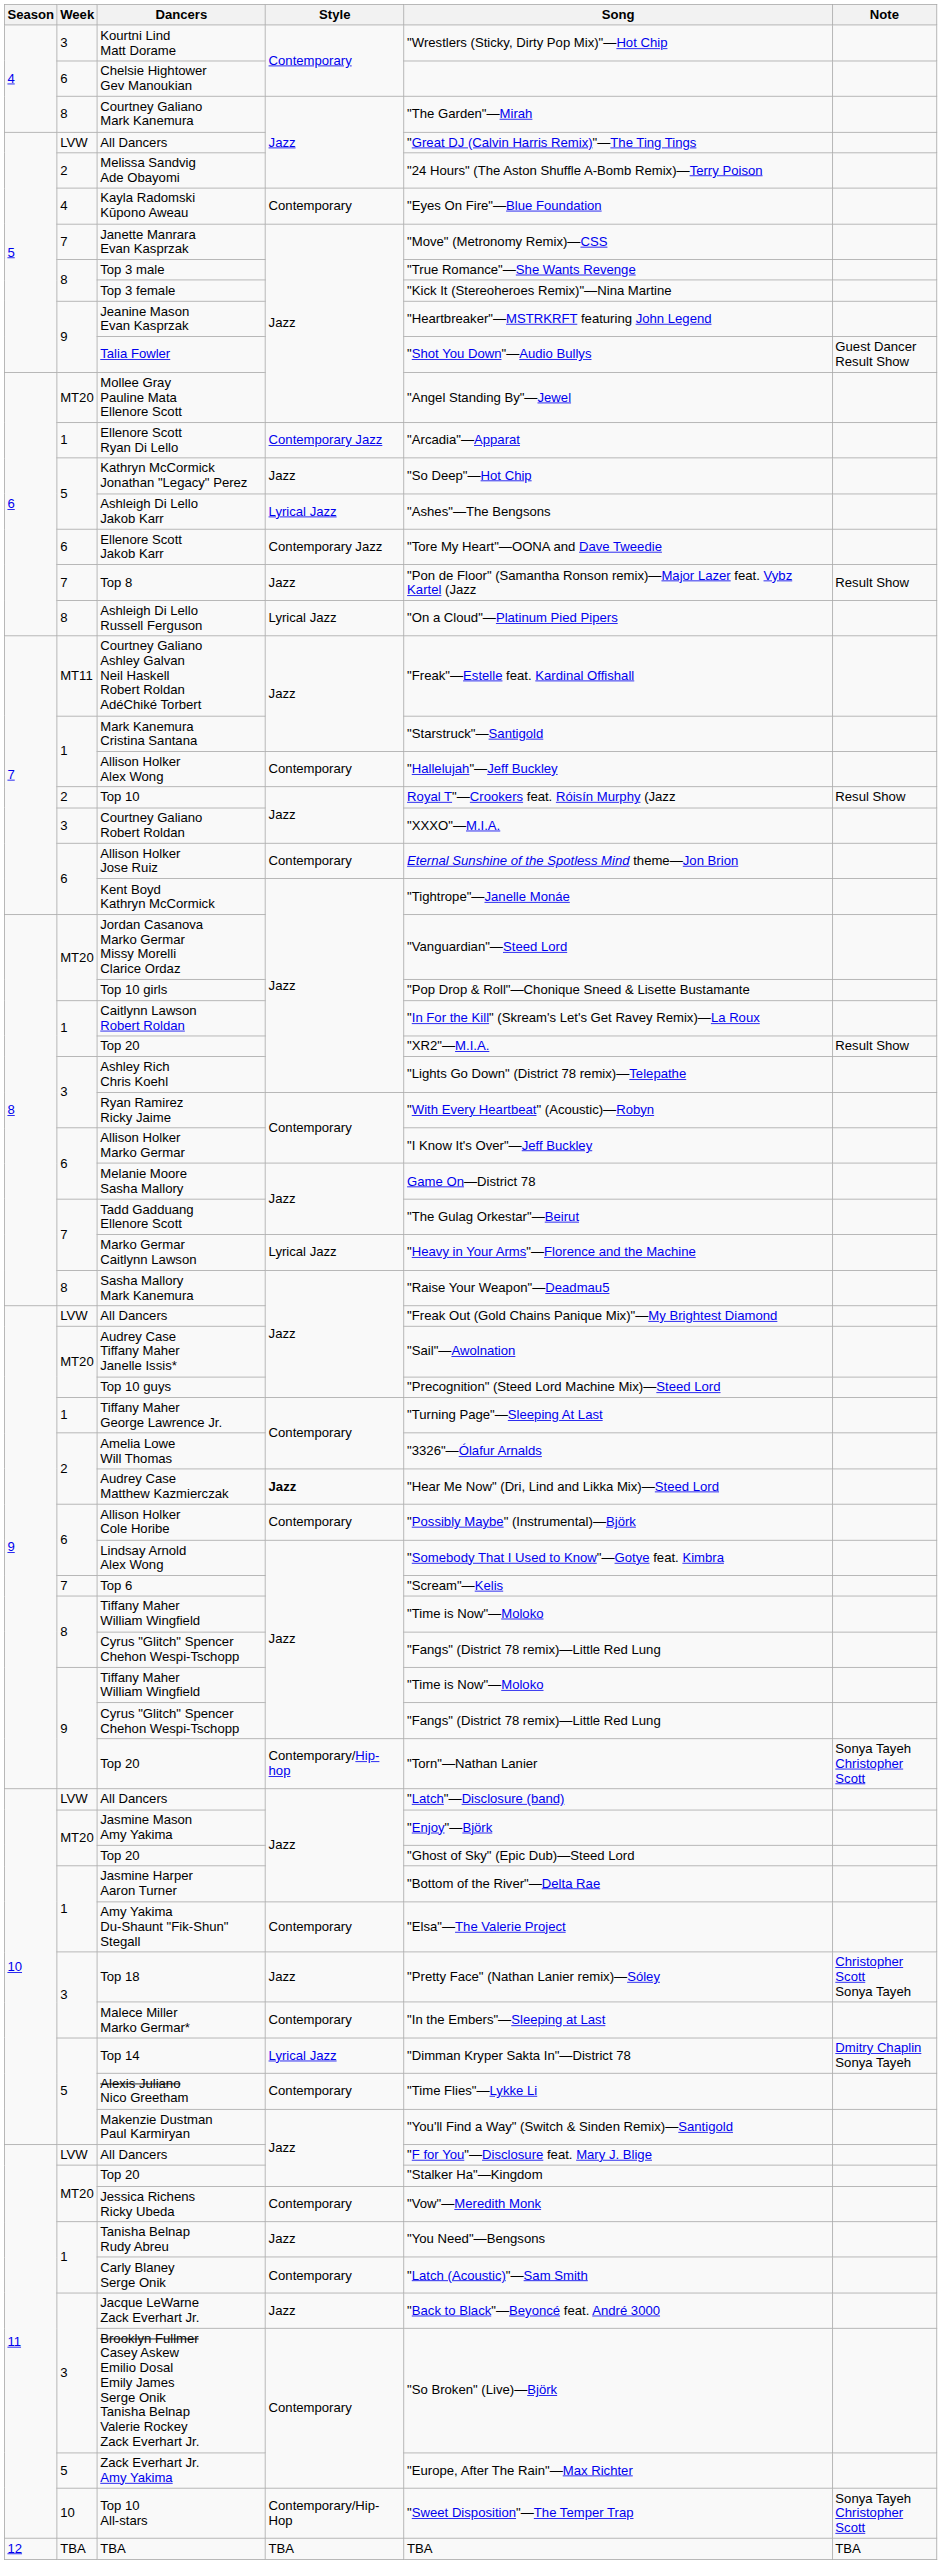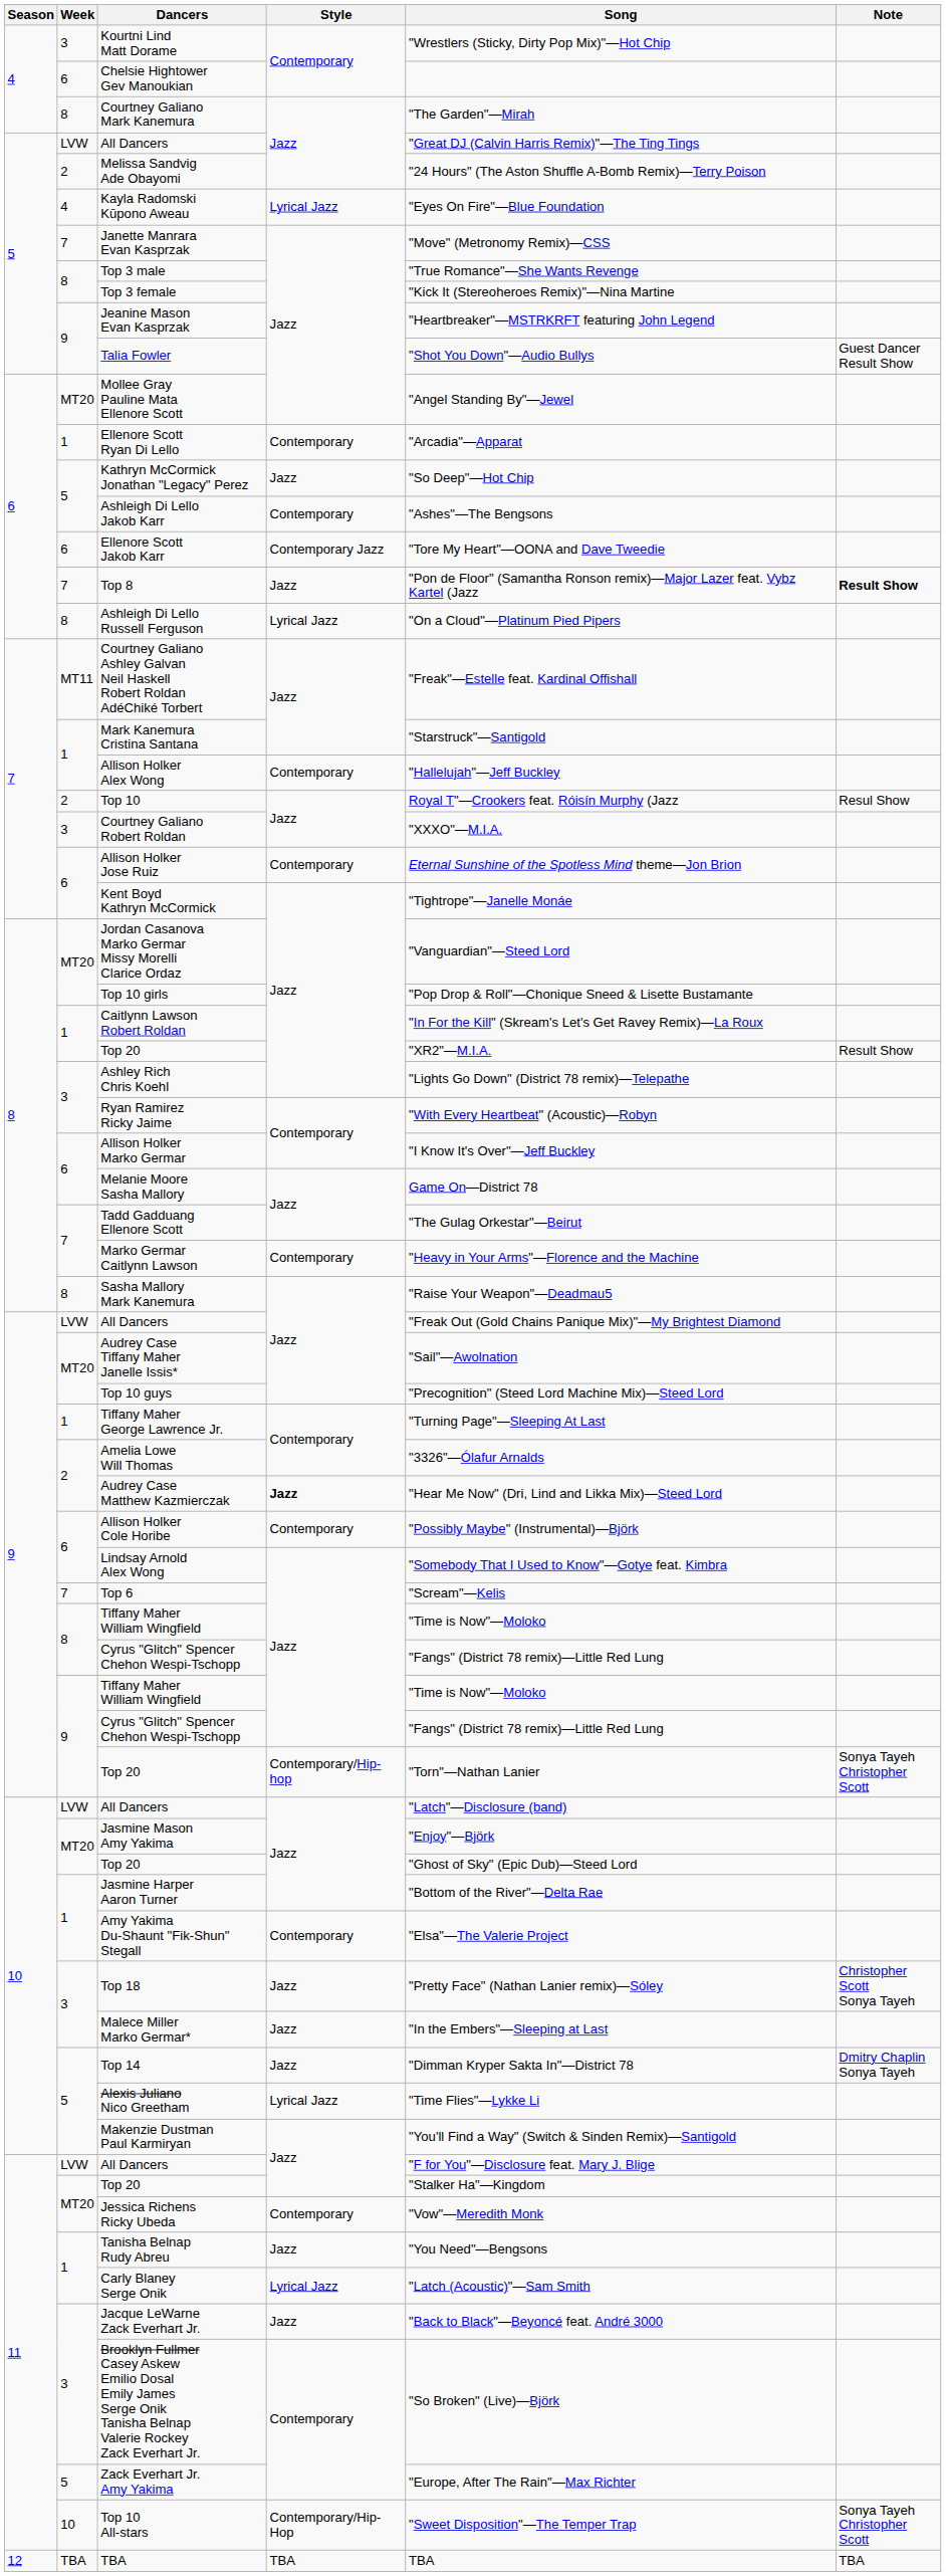 <table class="wikitable" width="90%">
 <tr>
 <th>Season</th>
 <th>Week</th>
 <th>Dancers</th>
 <th>Style</th>
 <th>Song</th>
 <th>Note</th>
 </tr>
 <tr>
 <td rowspan=3><a href='#'>4</a></td>
 <td>3</td>
 <td>Kourtni Lind<br>Matt Dorame</td>
 <td rowspan=2><a href='#'>Contemporary</a></td>
 <td>"Wrestlers (Sticky, Dirty Pop Mix)"—<a href='#'>Hot Chip</a></td>
 <td></td>
 </tr>
 <tr>
 <td>6</td>
 <td>Chelsie Hightower<br>Gev Manoukian</td>
 <td></td>
 <td></td>
 </tr>
 <tr>
 <td>8</td>
 <td>Courtney Galiano<br>Mark Kanemura</td>
 <td rowspan=3><a href='#'>Jazz</a></td>
 <td>"The Garden"—<a href='#'>Mirah</a></td>
 <td></td>
 </tr>
 <tr>
 <td rowspan=8><a href='#'>5</a></td>
 <td>LVW</td>
 <td>All Dancers</td>
 <td>"<a href='#'>Great DJ (Calvin Harris Remix)</a>"—<a href='#'>The Ting Tings</a></td>
 <td></td>
 </tr>
 <tr>
 <td>2</td>
 <td>Melissa Sandvig<br>Ade Obayomi</td>
 <td>"24 Hours" (The Aston Shuffle A-Bomb Remix)—<a href='#'>Terry Poison</a></td>
 <td></td>
 </tr>
 <tr>
 <td>4</td>
 <td>Kayla Radomski<br>Kūpono Aweau</td>
-<td>Contemporary</td>
+<td><a href='#'>Lyrical Jazz</a></td>
 <td>"Eyes On Fire"—<a href='#'>Blue Foundation</a></td>
 <td></td>
 </tr>
 <tr>
 <td>7</td>
 <td>Janette Manrara<br>Evan Kasprzak</td>
 <td rowspan=6>Jazz</td>
 <td>"Move" (Metronomy Remix)—<a href='#'>CSS</a></td>
 <td></td>
 </tr>
 <tr>
 <td rowspan=2>8</td>
 <td>Top 3 male</td>
 <td>"True Romance"—<a href='#'>She Wants Revenge</a></td>
 <td></td>
 </tr>
 <tr>
 <td>Top 3 female</td>
 <td>"Kick It (Stereoheroes Remix)"—Nina Martine</td>
 <td></td>
 </tr>
 <tr>
 <td rowspan=2>9</td>
 <td>Jeanine Mason<br>Evan Kasprzak</td>
 <td>"Heartbreaker"—<a href='#'>MSTRKRFT</a> featuring <a href='#'>John Legend</a></td>
 <td></td>
 </tr>
 <tr>
 <td><a href='#'>Talia Fowler</a></td>
 <td>"<a href='#'>Shot You Down</a>"—<a href='#'>Audio Bullys</a></td>
 <td>Guest Dancer <br> Result Show</td>
 </tr>
 <tr>
 <td rowspan=7><a href='#'>6</a></td>
 <td>MT20</td>
 <td>Mollee Gray<br>Pauline Mata<br>Ellenore Scott</td>
 <td>"Angel Standing By"—<a href='#'>Jewel</a></td>
 <td></td>
 </tr>
 <tr>
 <td>1</td>
 <td>Ellenore Scott<br>Ryan Di Lello</td>
-<td><a href='#'>Contemporary Jazz</a></td>
+<td>Contemporary</td>
 <td>"Arcadia"—<a href='#'>Apparat</a></td>
 <td></td>
 </tr>
 <tr>
 <td rowspan=2>5</td>
 <td>Kathryn McCormick<br>Jonathan "Legacy" Perez</td>
 <td>Jazz</td>
 <td>"So Deep"—<a href='#'>Hot Chip</a></td>
 <td></td>
 </tr>
 <tr>
 <td>Ashleigh Di Lello<br>Jakob Karr</td>
-<td><a href='#'>Lyrical Jazz</a></td>
+<td>Contemporary</td>
 <td>"Ashes"—The Bengsons</td>
 <td></td>
 </tr>
 <tr>
 <td>6</td>
 <td>Ellenore Scott<br>Jakob Karr</td>
 <td>Contemporary Jazz</td>
 <td>"Tore My Heart"—OONA and <a href='#'>Dave Tweedie</a></td>
 <td></td>
 </tr>
 <tr>
 <td>7</td>
 <td>Top 8</td>
 <td>Jazz</td>
 <td>"Pon de Floor" (Samantha Ronson remix)—<a href='#'>Major Lazer</a> feat. <a href='#'>Vybz Kartel</a> (Jazz</td>
-<td>Result Show</td>
+<td><strong>Result Show</strong></td>
 </tr>
 <tr>
 <td>8</td>
 <td>Ashleigh Di Lello<br>Russell Ferguson</td>
 <td>Lyrical Jazz</td>
 <td>"On a Cloud"—<a href='#'>Platinum Pied Pipers</a></td>
 <td></td>
 </tr>
 <tr>
 <td rowspan=7><a href='#'>7</a></td>
 <td>MT11</td>
 <td>Courtney Galiano<br>Ashley Galvan<br>Neil Haskell<br>Robert Roldan<br>AdéChiké Torbert</td>
 <td rowspan=2>Jazz</td>
 <td>"Freak"—<a href='#'>Estelle</a> feat. <a href='#'>Kardinal Offishall</a></td>
 <td></td>
 </tr>
 <tr>
 <td rowspan=2>1</td>
 <td>Mark Kanemura<br>Cristina Santana</td>
 <td>"Starstruck"—<a href='#'>Santigold</a></td>
 <td></td>
 </tr>
 <tr>
 <td>Allison Holker<br>Alex Wong</td>
 <td>Contemporary</td>
 <td>"<a href='#'>Hallelujah</a>"—<a href='#'>Jeff Buckley</a></td>
 <td></td>
 </tr>
 <tr>
 <td>2</td>
 <td>Top 10</td>
 <td rowspan=2>Jazz</td>
 <td><a href='#'>Royal T</a>"—<a href='#'>Crookers</a> feat. <a href='#'>Róisín Murphy</a> (Jazz</td>
 <td>Resul Show</td>
 </tr>
 <tr>
 <td>3</td>
 <td>Courtney Galiano<br>Robert Roldan</td>
 <td>"XXXO"—<a href='#'>M.I.A.</a></td>
 <td></td>
 </tr>
 <tr>
 <td rowspan=2>6</td>
 <td>Allison Holker<br>Jose Ruiz</td>
 <td>Contemporary</td>
 <td><em><a href='#'>Eternal Sunshine of the Spotless Mind</a></em> theme—<a href='#'>Jon Brion</a></td>
 <td></td>
 </tr>
 <tr>
 <td>Kent Boyd<br>Kathryn McCormick</td>
 <td rowspan=6>Jazz</td>
 <td>"Tightrope"—<a href='#'>Janelle Monáe</a></td>
 <td></td>
 </tr>
 <tr>
 <td rowspan=11><a href='#'>8</a></td>
 <td rowspan=2>MT20</td>
 <td>Jordan Casanova<br>Marko Germar<br>Missy Morelli<br>Clarice Ordaz</td>
 <td>"Vanguardian"—<a href='#'>Steed Lord</a></td>
 <td></td>
 </tr>
 <tr>
 <td>Top 10 girls</td>
 <td>"Pop Drop & Roll"—Chonique Sneed & Lisette Bustamante</td>
 <td></td>
 </tr>
 <tr>
 <td rowspan=2>1</td>
 <td>Caitlynn Lawson<br><a href='#'>Robert Roldan</a></td>
 <td>"<a href='#'>In For the Kill</a>" (Skream's Let's Get Ravey Remix)—<a href='#'>La Roux</a></td>
 <td></td>
 </tr>
 <tr>
 <td>Top 20</td>
 <td>"XR2"—<a href='#'>M.I.A.</a></td>
 <td>Result Show</td>
 </tr>
 <tr>
 <td rowspan=2>3</td>
 <td>Ashley Rich<br>Chris Koehl</td>
 <td>"Lights Go Down" (District 78 remix)—<a href='#'>Telepathe</a></td>
 <td></td>
 </tr>
 <tr>
 <td>Ryan Ramirez<br>Ricky Jaime</td>
 <td rowspan=2>Contemporary</td>
 <td>"<a href='#'>With Every Heartbeat</a>" (Acoustic)—<a href='#'>Robyn</a></td>
 <td></td>
 </tr>
 <tr>
 <td rowspan=2>6</td>
 <td>Allison Holker<br>Marko Germar</td>
 <td>"I Know It's Over"—<a href='#'>Jeff Buckley</a></td>
 <td></td>
 </tr>
 <tr>
 <td>Melanie Moore<br>Sasha Mallory</td>
 <td rowspan=2>Jazz</td>
 <td><a href='#'>Game On</a>—District 78</td>
 <td></td>
 </tr>
 <tr>
 <td rowspan=2>7</td>
 <td>Tadd Gadduang<br>Ellenore Scott</td>
 <td>"The Gulag Orkestar"—<a href='#'>Beirut</a></td>
 <td></td>
 </tr>
 <tr>
 <td>Marko Germar<br>Caitlynn Lawson</td>
-<td>Lyrical Jazz</td>
+<td>Contemporary</td>
 <td>"<a href='#'>Heavy in Your Arms</a>"—<a href='#'>Florence and the Machine</a></td>
 <td></td>
 </tr>
 <tr>
 <td>8</td>
 <td>Sasha Mallory<br>Mark Kanemura</td>
 <td rowspan=4>Jazz</td>
 <td>"Raise Your Weapon"—<a href='#'>Deadmau5</a></td>
 <td></td>
 </tr>
 <tr>
 <td rowspan=14><a href='#'>9</a></td>
 <td>LVW</td>
 <td>All Dancers</td>
 <td>"Freak Out (Gold Chains Panique Mix)"—<a href='#'>My Brightest Diamond</a></td>
 <td></td>
 </tr>
 <tr>
 <td rowspan=2>MT20</td>
 <td>Audrey Case<br>Tiffany Maher<br>Janelle Issis*</td>
 <td>"Sail"—<a href='#'>Awolnation</a></td>
 <td></td>
 </tr>
 <tr>
 <td>Top 10 guys</td>
 <td>"Precognition" (Steed Lord Machine Mix)—<a href='#'>Steed Lord</a></td>
 <td></td>
 </tr>
 <tr>
 <td>1</td>
 <td>Tiffany Maher <br> George Lawrence Jr.</td>
 <td rowspan=2>Contemporary</td>
 <td>"Turning Page"—<a href='#'>Sleeping At Last</a></td>
 <td></td>
 </tr>
 <tr>
 <td rowspan=2>2</td>
 <td>Amelia Lowe<br>Will Thomas</td>
 <td>"3326"—<a href='#'>Ólafur Arnalds</a></td>
 <td></td>
 </tr>
 <tr>
 <td>Audrey Case<br>Matthew Kazmierczak</td>
 <td><strong>Jazz</strong></td>
 <td>"Hear Me Now" (Dri, Lind and Likka Mix)—<a href='#'>Steed Lord</a></td>
 <td></td>
 </tr>
 <tr>
 <td rowspan=2>6</td>
 <td>Allison Holker<br>Cole Horibe</td>
 <td>Contemporary</td>
 <td>"<a href='#'>Possibly Maybe</a>" (Instrumental)—<a href='#'>Björk</a></td>
 <td></td>
 </tr>
 <tr>
 <td>Lindsay Arnold<br>Alex Wong</td>
 <td rowspan=6>Jazz</td>
 <td>"<a href='#'>Somebody That I Used to Know</a>"—<a href='#'>Gotye</a> feat. <a href='#'>Kimbra</a></td>
 <td></td>
 </tr>
 <tr>
 <td>7</td>
 <td>Top 6</td>
 <td>"Scream"—<a href='#'>Kelis</a></td>
 <td></td>
 </tr>
 <tr>
 <td rowspan=2>8</td>
 <td>Tiffany Maher<br>William Wingfield</td>
 <td>"Time is Now"—<a href='#'>Moloko</a></td>
 <td></td>
 </tr>
 <tr>
 <td>Cyrus "Glitch" Spencer<br>Chehon Wespi-Tschopp</td>
 <td>"Fangs" (District 78 remix)—Little Red Lung</td>
 <td></td>
 </tr>
 <tr>
 <td rowspan=3>9</td>
 <td>Tiffany Maher<br>William Wingfield</td>
 <td>"Time is Now"—<a href='#'>Moloko</a></td>
 <td></td>
 </tr>
 <tr>
 <td>Cyrus "Glitch" Spencer<br>Chehon Wespi-Tschopp</td>
 <td>"Fangs" (District 78 remix)—Little Red Lung</td>
 <td></td>
 </tr>
 <tr>
 <td>Top 20</td>
 <td>Contemporary/<a href='#'>Hip-hop</a></td>
 <td>"Torn"—Nathan Lanier</td>
 <td>Sonya Tayeh<br> <a href='#'>Christopher Scott</a></td>
 </tr>
 <tr>
 <td rowspan=10><a href='#'>10</a></td>
 <td>LVW</td>
 <td>All Dancers</td>
 <td rowspan=4>Jazz</td>
 <td>"<a href='#'>Latch</a>"—<a href='#'>Disclosure (band)</a></td>
 <td></td>
 </tr>
 <tr>
 <td rowspan=2>MT20</td>
 <td>Jasmine Mason<br>Amy Yakima</td>
 <td>"<a href='#'>Enjoy</a>"—<a href='#'>Björk</a></td>
 <td></td>
 </tr>
 <tr>
 <td>Top 20</td>
 <td>"Ghost of Sky" (Epic Dub)—Steed Lord</td>
 <td></td>
 </tr>
 <tr>
 <td rowspan=2>1</td>
 <td>Jasmine Harper<br>Aaron Turner</td>
 <td>"Bottom of the River"—<a href='#'>Delta Rae</a></td>
 <td></td>
 </tr>
 <tr>
 <td>Amy Yakima<br>Du-Shaunt "Fik-Shun" Stegall</td>
 <td>Contemporary</td>
 <td>"Elsa"—<a href='#'>The Valerie Project</a></td>
 <td></td>
 </tr>
 <tr>
 <td rowspan=2>3</td>
 <td>Top 18</td>
 <td>Jazz</td>
 <td>"Pretty Face" (Nathan Lanier remix)—<a href='#'>Sóley</a></td>
 <td><a href='#'>Christopher Scott</a> <br> Sonya Tayeh</td>
 </tr>
 <tr>
 <td>Malece Miller<br>Marko Germar*</td>
-<td>Contemporary</td>
+<td>Jazz</td>
 <td>"In the Embers"—<a href='#'>Sleeping at Last</a></td>
 <td></td>
 </tr>
 <tr>
 <td rowspan=3>5</td>
 <td>Top 14</td>
-<td><a href='#'>Lyrical Jazz</a></td>
+<td>Jazz</td>
 <td>"Dimman Kryper Sakta In"—District 78</td>
 <td><a href='#'>Dmitry Chaplin</a> <br> Sonya Tayeh</td>
 </tr>
 <tr>
 <td><s>Alexis Juliano</s><br>Nico Greetham</td>
-<td>Contemporary</td>
+<td>Lyrical Jazz</td>
 <td>"Time Flies"—<a href='#'>Lykke Li</a></td>
 <td></td>
 </tr>
 <tr>
 <td>Makenzie Dustman<br>Paul Karmiryan</td>
 <td rowspan=3>Jazz</td>
 <td>"You'll Find a Way" (Switch & Sinden Remix)—<a href='#'>Santigold</a></td>
 <td></td>
 </tr>
 <tr>
 <td rowspan=9><a href='#'>11</a></td>
 <td>LVW</td>
 <td>All Dancers</td>
 <td>"<a href='#'>F for You</a>"—<a href='#'>Disclosure</a> feat. <a href='#'>Mary J. Blige</a></td>
 <td></td>
 </tr>
 <tr>
 <td rowspan=2>MT20</td>
 <td>Top 20</td>
 <td>"Stalker Ha"—Kingdom</td>
 <td></td>
 </tr>
 <tr>
 <td>Jessica Richens<br>Ricky Ubeda</td>
 <td>Contemporary</td>
 <td>"Vow"—<a href='#'>Meredith Monk</a></td>
 <td></td>
 </tr>
 <tr>
 <td rowspan=2>1</td>
 <td>Tanisha Belnap<br>Rudy Abreu</td>
 <td>Jazz</td>
 <td>"You Need"—Bengsons</td>
 <td></td>
 </tr>
 <tr>
 <td>Carly Blaney<br>Serge Onik</td>
-<td>Contemporary</td>
+<td><a href='#'>Lyrical Jazz</a></td>
 <td>"<a href='#'>Latch (Acoustic)</a>"—<a href='#'>Sam Smith</a></td>
 <td></td>
 </tr>
 <tr>
 <td rowspan=2>3</td>
 <td>Jacque LeWarne<br>Zack Everhart Jr.</td>
 <td>Jazz</td>
 <td>"<a href='#'>Back to Black</a>"—<a href='#'>Beyoncé</a> feat. <a href='#'>André 3000</a></td>
 <td></td>
 </tr>
 <tr>
 <td><s>Brooklyn Fullmer</s><br>Casey Askew<br>Emilio Dosal<br>Emily James<br>Serge Onik<br>Tanisha Belnap<br>Valerie Rockey<br>Zack Everhart Jr.</td>
 <td rowspan=2>Contemporary</td>
 <td>"So Broken" (Live)—<a href='#'>Björk</a></td>
 <td></td>
 </tr>
 <tr>
 <td>5</td>
 <td>Zack Everhart Jr.<br> <a href='#'>Amy Yakima</a></td>
 <td>"Europe, After The Rain"—<a href='#'>Max Richter</a></td>
 <td></td>
 </tr>
 <tr>
 <td>10</td>
 <td>Top 10<br>All-stars</td>
 <td>Contemporary/Hip-Hop</td>
 <td>"<a href='#'>Sweet Disposition</a>"—<a href='#'>The Temper Trap</a></td>
 <td>Sonya Tayeh <br> <a href='#'>Christopher Scott</a></td>
 </tr>
 <tr>
 <td><a href='#'>12</a></td>
 <td>TBA</td>
 <td>TBA</td>
 <td>TBA</td>
 <td>TBA</td>
 <td>TBA</td>
 </tr>
 </table>
